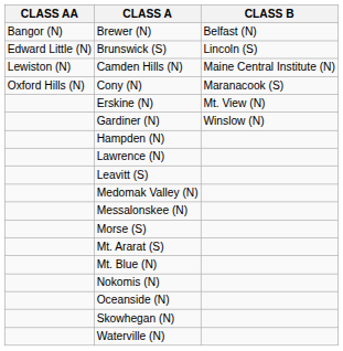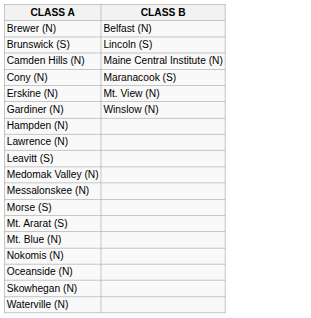 <table class="wikitable sortable">
 <tr>
-<th>CLASS AA</th>
 <th>CLASS A</th>
 <th>CLASS B</th>
 </tr>
 <tr>
-<td>Bangor (N)</td>
 <td>Brewer (N)</td>
 <td>Belfast (N)</td>
 </tr>
 <tr>
-<td>Edward Little (N)</td>
 <td>Brunswick (S)</td>
 <td>Lincoln (S)</td>
 </tr>
 <tr>
-<td>Lewiston (N)</td>
 <td>Camden Hills (N)</td>
 <td>Maine Central Institute (N)</td>
 </tr>
 <tr>
-<td>Oxford Hills (N)</td>
 <td>Cony (N)</td>
 <td>Maranacook (S)</td>
 </tr>
 <tr>
-<td></td>
 <td>Erskine (N)</td>
 <td>Mt. View (N)</td>
 </tr>
 <tr>
-<td></td>
 <td>Gardiner (N)</td>
 <td>Winslow (N)</td>
 </tr>
 <tr>
-<td></td>
 <td>Hampden (N)</td>
 <td></td>
 </tr>
 <tr>
-<td></td>
 <td>Lawrence (N)</td>
 <td></td>
 </tr>
 <tr>
-<td></td>
 <td>Leavitt (S)</td>
 <td></td>
 </tr>
 <tr>
-<td></td>
 <td>Medomak Valley (N)</td>
 <td></td>
 </tr>
 <tr>
-<td></td>
 <td>Messalonskee (N)</td>
 <td></td>
 </tr>
 <tr>
-<td></td>
 <td>Morse (S)</td>
 <td></td>
 </tr>
 <tr>
-<td></td>
 <td>Mt. Ararat (S)</td>
 <td></td>
 </tr>
 <tr>
-<td></td>
 <td>Mt. Blue (N)</td>
 <td></td>
 </tr>
 <tr>
-<td></td>
 <td>Nokomis (N)</td>
 <td></td>
 </tr>
 <tr>
-<td></td>
 <td>Oceanside (N)</td>
 <td></td>
 </tr>
 <tr>
-<td></td>
 <td>Skowhegan (N)</td>
 <td></td>
 </tr>
 <tr>
-<td></td>
 <td>Waterville (N)</td>
 <td></td>
 </tr>
 </table>
